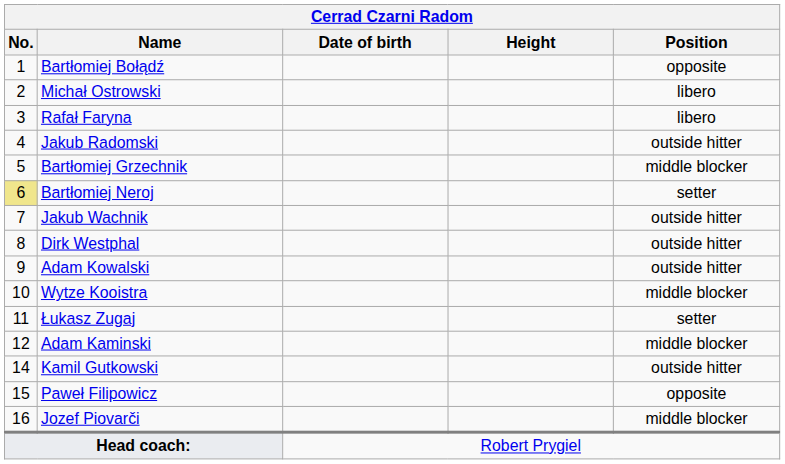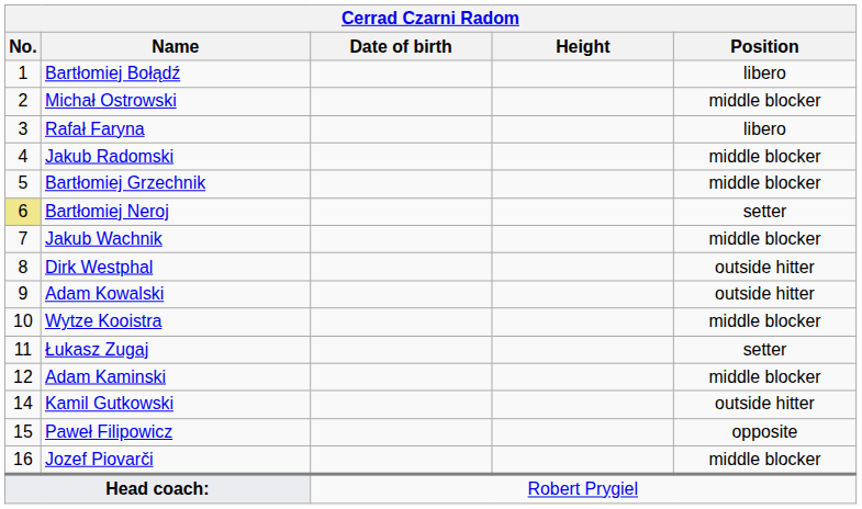 <table class="wikitable collapsible collapsed" style="font-size:100%; text-align:center">
 <tr>
 <th colspan=5 style="width:30em"><a href='#'>Cerrad Czarni Radom</a></th>
 </tr>
 <tr>
 <th>No.</th>
 <th style="width:15em">Name</th>
 <th style="width:10em">Date of birth</th>
 <th style="width:10em">Height</th>
 <th style="width:10em">Position</th>
 </tr>
 <tr>
 <td>1</td>
 <td align=left> <a href='#'>Bartłomiej Bołądź</a></td>
 <td align=right></td>
 <td></td>
-<td>opposite</td>
+<td>libero</td>
 </tr>
 <tr>
 <td>2</td>
 <td align=left> <a href='#'>Michał Ostrowski</a></td>
 <td align=right></td>
 <td></td>
-<td>libero</td>
+<td>middle blocker</td>
 </tr>
 <tr>
 <td>3</td>
 <td align=left> <a href='#'>Rafał Faryna</a></td>
 <td align=right></td>
 <td></td>
 <td>libero</td>
 </tr>
 <tr>
 <td>4</td>
 <td align=left> <a href='#'>Jakub Radomski</a></td>
 <td align=right></td>
 <td></td>
-<td>outside hitter</td>
+<td>middle blocker</td>
 </tr>
 <tr>
 <td>5</td>
 <td align=left> <a href='#'>Bartłomiej Grzechnik</a></td>
 <td align=right></td>
 <td></td>
 <td>middle blocker</td>
 </tr>
 <tr>
 <td style="background: khaki;">6</td>
 <td align=left> <a href='#'>Bartłomiej Neroj</a></td>
 <td align=right></td>
 <td></td>
 <td>setter</td>
 </tr>
 <tr>
 <td>7</td>
 <td align=left> <a href='#'>Jakub Wachnik</a></td>
 <td align=right></td>
 <td></td>
-<td>outside hitter</td>
+<td>middle blocker</td>
 </tr>
 <tr>
 <td>8</td>
 <td align=left> <a href='#'>Dirk Westphal</a></td>
 <td align=right></td>
 <td></td>
 <td>outside hitter</td>
 </tr>
 <tr>
 <td>9</td>
 <td align=left> <a href='#'>Adam Kowalski</a></td>
 <td align=right></td>
 <td></td>
 <td>outside hitter</td>
 </tr>
 <tr>
 <td>10</td>
 <td align=left> <a href='#'>Wytze Kooistra</a></td>
 <td align=right></td>
 <td></td>
 <td>middle blocker</td>
 </tr>
 <tr>
 <td>11</td>
 <td align=left> <a href='#'>Łukasz Zugaj</a></td>
 <td align=right></td>
 <td></td>
 <td>setter</td>
 </tr>
 <tr>
 <td>12</td>
 <td align=left> <a href='#'>Adam Kaminski</a></td>
 <td align=right></td>
 <td></td>
 <td>middle blocker</td>
 </tr>
 <tr>
 <td>14</td>
 <td align=left> <a href='#'>Kamil Gutkowski</a></td>
 <td align=right></td>
 <td></td>
 <td>outside hitter</td>
 </tr>
 <tr>
 <td>15</td>
 <td align=left> <a href='#'>Paweł Filipowicz</a></td>
 <td align=right></td>
 <td></td>
 <td>opposite</td>
 </tr>
 <tr>
 <td>16</td>
 <td align=left> <a href='#'>Jozef Piovarči</a></td>
 <td align=right></td>
 <td></td>
 <td>middle blocker</td>
 </tr>
 <tr style="border-top: 3px solid grey">
 <td colspan=2 style="background:#EAECF0"><strong>Head coach:</strong></td>
 <td colspan=3> <a href='#'>Robert Prygiel</a></td>
 </tr>
 </table>
